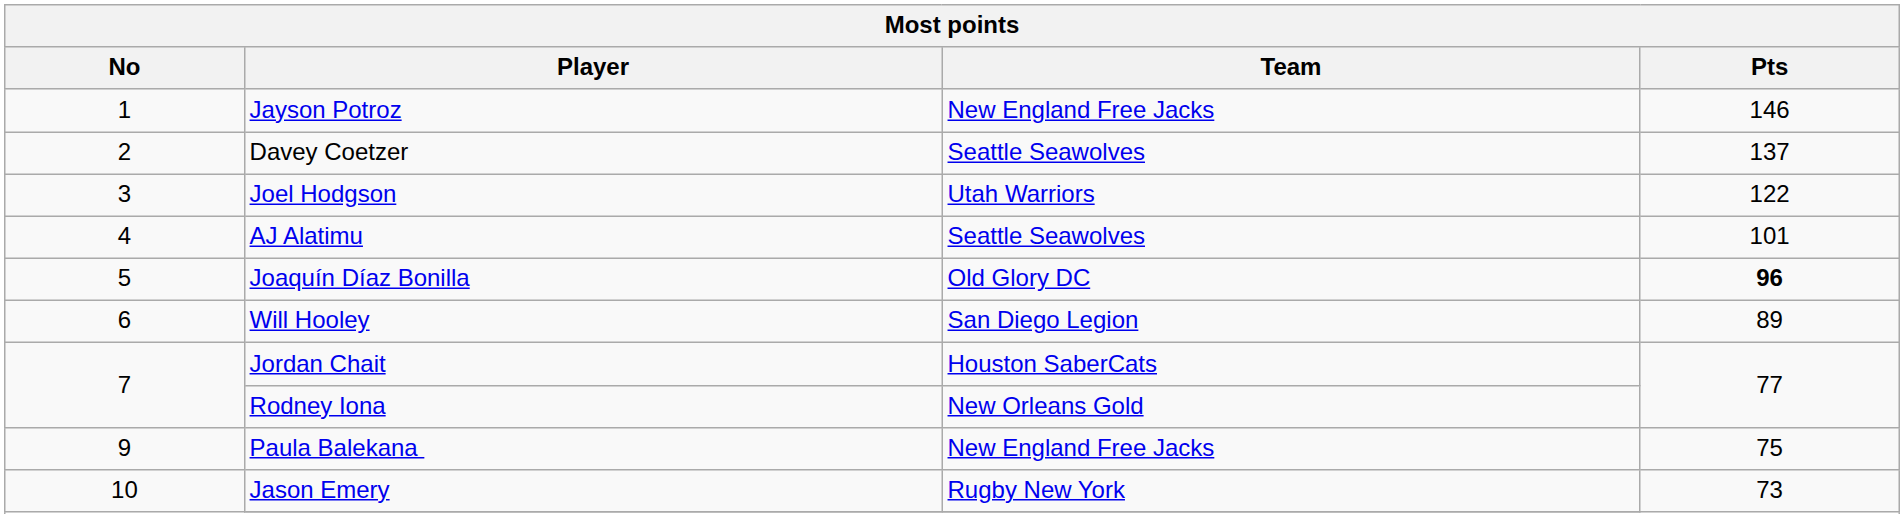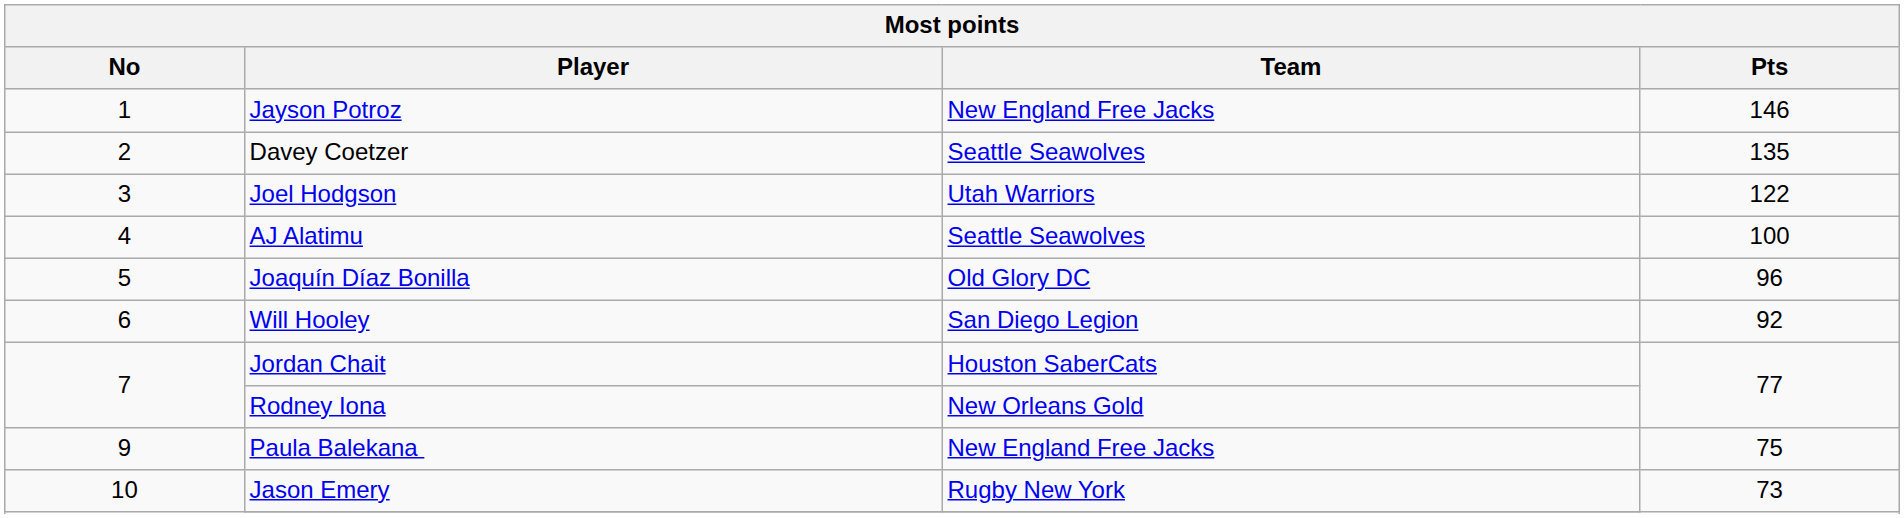 <table class="wikitable collapsible sortable" style="text-align:left; line-height:130%; width:100%;">
 <tr>
 <th colspan="100%">Most points</th>
 </tr>
 <tr>
 <th style="width:12%;">No</th>
 <th style="width:35%;">Player</th>
 <th style="width:35%;">Team</th>
 <th style="width:13%;">Pts<br></th>
 </tr>
 <tr>
 <td style="text-align:center;">1</td>
 <td> <a href='#'>Jayson Potroz</a></td>
 <td><a href='#'>New England Free Jacks</a></td>
 <td style="text-align:center;">146</td>
 </tr>
 <tr>
 <td style="text-align:center;">2</td>
 <td> Davey Coetzer</td>
 <td><a href='#'>Seattle Seawolves</a></td>
-<td style="text-align:center;">137</td>
+<td style="text-align:center;">135</td>
 </tr>
 <tr>
 <td style="text-align:center;">3</td>
 <td> <a href='#'>Joel Hodgson</a></td>
 <td><a href='#'>Utah Warriors</a></td>
 <td style="text-align:center;">122</td>
 </tr>
 <tr>
 <td style="text-align:center;">4</td>
 <td> <a href='#'>AJ Alatimu</a></td>
 <td><a href='#'>Seattle Seawolves</a></td>
-<td style="text-align:center;">101</td>
+<td style="text-align:center;">100</td>
 </tr>
 <tr>
 <td style="text-align:center;">5</td>
 <td> <a href='#'>Joaquín Díaz Bonilla</a></td>
 <td><a href='#'>Old Glory DC</a></td>
-<td style="text-align:center;"><strong>96</strong></td>
+<td style="text-align:center;">96</td>
 </tr>
 <tr>
 <td style="text-align:center;">6</td>
 <td> <a href='#'>Will Hooley</a></td>
 <td><a href='#'>San Diego Legion</a></td>
-<td style="text-align:center;">89</td>
+<td style="text-align:center;">92</td>
 </tr>
 <tr>
 <td rowspan=2 style="text-align:center;">7</td>
 <td> <a href='#'>Jordan Chait</a></td>
 <td><a href='#'>Houston SaberCats</a></td>
 <td style="text-align:center;"rowspan=2>77</td>
 </tr>
 <tr>
 <td> <a href='#'>Rodney Iona</a></td>
 <td><a href='#'>New Orleans Gold</a></td>
 </tr>
 <tr>
 <td style="text-align:center;">9</td>
 <td> <a href='#'>Paula Balekana </a></td>
 <td><a href='#'>New England Free Jacks</a></td>
 <td style="text-align:center;">75</td>
 </tr>
 <tr>
 <td rowspan=2 style="text-align:center;">10</td>
 <td> <a href='#'>Jason Emery</a></td>
 <td><a href='#'>Rugby New York</a></td>
 <td style="text-align:center;"rowspan=2>73</td>
 </tr>
 <tr>
 </tr>
 </table>
